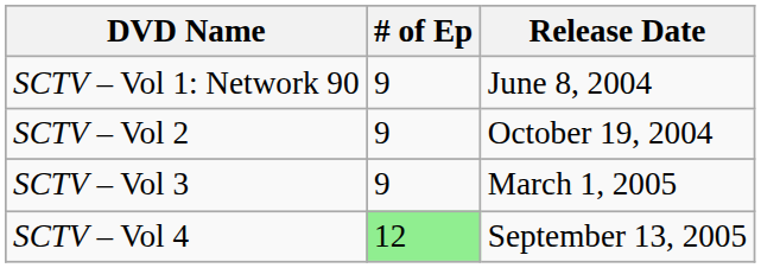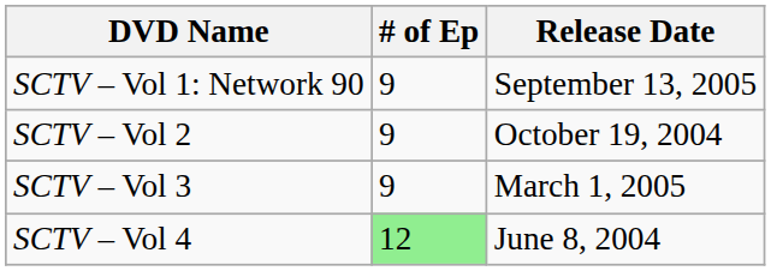 <table class="wikitable">
 <tr>
 <th>DVD Name</th>
 <th># of Ep</th>
 <th>Release Date</th>
 </tr>
 <tr>
 <td><em>SCTV</em> – Vol 1: Network 90</td>
 <td>9</td>
-<td>June 8, 2004</td>
+<td>September 13, 2005</td>
 </tr>
 <tr>
 <td><em>SCTV</em> – Vol 2</td>
 <td>9</td>
 <td>October 19, 2004</td>
 </tr>
 <tr>
 <td><em>SCTV</em> – Vol 3</td>
 <td>9</td>
 <td>March 1, 2005</td>
 </tr>
 <tr>
 <td><em>SCTV</em> – Vol 4</td>
 <td style="background: lightgreen;">12</td>
-<td>September 13, 2005</td>
+<td>June 8, 2004</td>
 </tr>
 </table>
